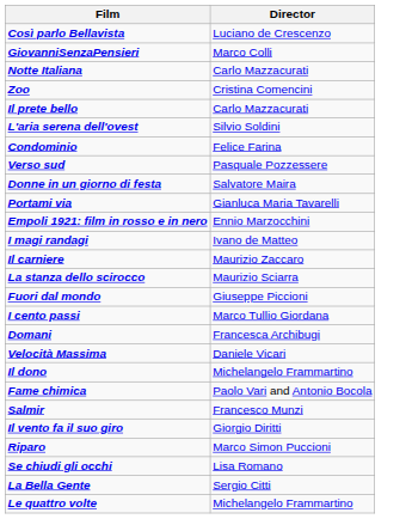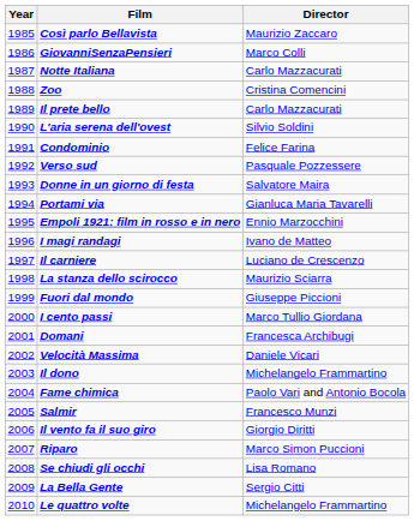 <table class="wikitable">
 <tr>
+<th>Year</th>
 <th>Film</th>
 <th>Director</th>
 </tr>
 <tr>
+<td><a href='#'>1985</a></td>
 <td><strong><em><a href='#'>Così parlo Bellavista</a></em></strong></td>
-<td><a href='#'>Luciano de Crescenzo</a></td>
+<td><a href='#'>Maurizio Zaccaro</a></td>
 </tr>
 <tr>
+<td><a href='#'>1986</a></td>
 <td><strong><em><a href='#'>GiovanniSenzaPensieri</a></em></strong></td>
 <td><a href='#'>Marco Colli</a></td>
 </tr>
 <tr>
+<td><a href='#'>1987</a></td>
 <td><strong><em><a href='#'>Notte Italiana</a></em></strong></td>
 <td><a href='#'>Carlo Mazzacurati</a></td>
 </tr>
 <tr>
+<td><a href='#'>1988</a></td>
 <td><strong><em><a href='#'>Zoo</a></em></strong></td>
 <td><a href='#'>Cristina Comencini</a></td>
 </tr>
 <tr>
+<td><a href='#'>1989</a></td>
 <td><strong><em><a href='#'>Il prete bello</a></em></strong></td>
 <td><a href='#'>Carlo Mazzacurati</a></td>
 </tr>
 <tr>
+<td><a href='#'>1990</a></td>
 <td><strong><em><a href='#'>L'aria serena dell'ovest</a></em></strong></td>
 <td><a href='#'>Silvio Soldini</a></td>
 </tr>
 <tr>
+<td><a href='#'>1991</a></td>
 <td><strong><em><a href='#'>Condominio</a></em></strong></td>
 <td><a href='#'>Felice Farina</a></td>
 </tr>
 <tr>
+<td><a href='#'>1992</a></td>
 <td><strong><em><a href='#'>Verso sud</a></em></strong></td>
 <td><a href='#'>Pasquale Pozzessere</a></td>
 </tr>
 <tr>
+<td><a href='#'>1993</a></td>
 <td><strong><em><a href='#'>Donne in un giorno di festa</a></em></strong></td>
 <td><a href='#'>Salvatore Maira</a></td>
 </tr>
 <tr>
+<td><a href='#'>1994</a></td>
 <td><strong><em><a href='#'>Portami via</a></em></strong></td>
 <td><a href='#'>Gianluca Maria Tavarelli</a></td>
 </tr>
 <tr>
+<td><a href='#'>1995</a></td>
 <td><strong><em><a href='#'>Empoli 1921: film in rosso e in nero</a></em></strong></td>
 <td><a href='#'>Ennio Marzocchini</a></td>
 </tr>
 <tr>
+<td><a href='#'>1996</a></td>
 <td><strong><em><a href='#'>I magi randagi</a></em></strong></td>
 <td><a href='#'>Ivano de Matteo</a></td>
 </tr>
 <tr>
+<td><a href='#'>1997</a></td>
 <td><strong><em><a href='#'>Il carniere</a></em></strong></td>
-<td><a href='#'>Maurizio Zaccaro</a></td>
+<td><a href='#'>Luciano de Crescenzo</a></td>
 </tr>
 <tr>
+<td><a href='#'>1998</a></td>
 <td><strong><em><a href='#'>La stanza dello scirocco</a></em></strong></td>
 <td><a href='#'>Maurizio Sciarra</a></td>
 </tr>
 <tr>
+<td><a href='#'>1999</a></td>
 <td><strong><em><a href='#'>Fuori dal mondo</a></em></strong></td>
 <td><a href='#'>Giuseppe Piccioni</a></td>
 </tr>
 <tr>
+<td><a href='#'>2000</a></td>
 <td><strong><em><a href='#'>I cento passi</a></em></strong></td>
 <td><a href='#'>Marco Tullio Giordana</a></td>
 </tr>
 <tr>
+<td><a href='#'>2001</a></td>
 <td><strong><em><a href='#'>Domani</a></em></strong></td>
 <td><a href='#'>Francesca Archibugi</a></td>
 </tr>
 <tr>
+<td><a href='#'>2002</a></td>
 <td><strong><em><a href='#'>Velocità Massima</a></em></strong></td>
 <td><a href='#'>Daniele Vicari</a></td>
 </tr>
 <tr>
+<td><a href='#'>2003</a></td>
 <td><strong><em><a href='#'>Il dono</a></em></strong></td>
 <td><a href='#'>Michelangelo Frammartino</a></td>
 </tr>
 <tr>
+<td><a href='#'>2004</a></td>
 <td><strong><em><a href='#'>Fame chimica</a></em></strong></td>
 <td><a href='#'>Paolo Vari</a> and <a href='#'>Antonio Bocola</a></td>
 </tr>
 <tr>
+<td><a href='#'>2005</a></td>
 <td><strong><em><a href='#'>Salmir</a></em></strong></td>
 <td><a href='#'>Francesco Munzi</a></td>
 </tr>
 <tr>
+<td><a href='#'>2006</a></td>
 <td><strong><em><a href='#'>Il vento fa il suo giro</a></em></strong></td>
 <td><a href='#'>Giorgio Diritti</a></td>
 </tr>
 <tr>
+<td><a href='#'>2007</a></td>
 <td><strong><em><a href='#'>Riparo</a></em></strong></td>
 <td><a href='#'>Marco Simon Puccioni</a></td>
 </tr>
 <tr>
+<td><a href='#'>2008</a></td>
 <td><strong><em><a href='#'>Se chiudi gli occhi</a></em></strong></td>
 <td><a href='#'>Lisa Romano</a></td>
 </tr>
 <tr>
+<td><a href='#'>2009</a></td>
 <td><strong><em><a href='#'>La Bella Gente</a></em></strong></td>
 <td><a href='#'>Sergio Citti</a></td>
 </tr>
 <tr>
+<td><a href='#'>2010</a></td>
 <td><strong><em><a href='#'>Le quattro volte</a></em></strong></td>
 <td><a href='#'>Michelangelo Frammartino</a></td>
 </tr>
 </table>
